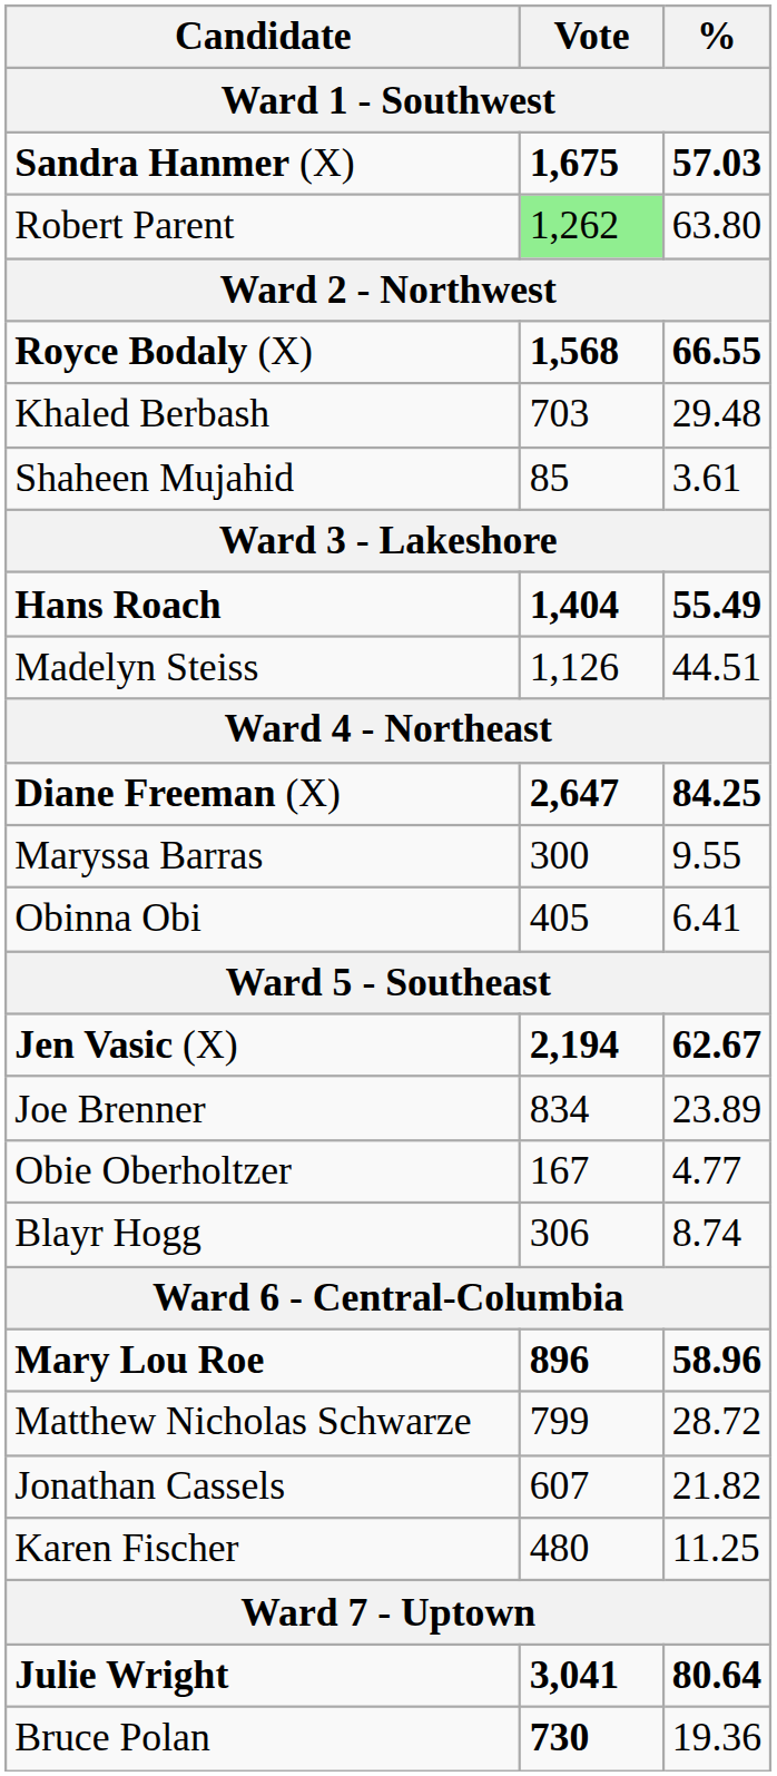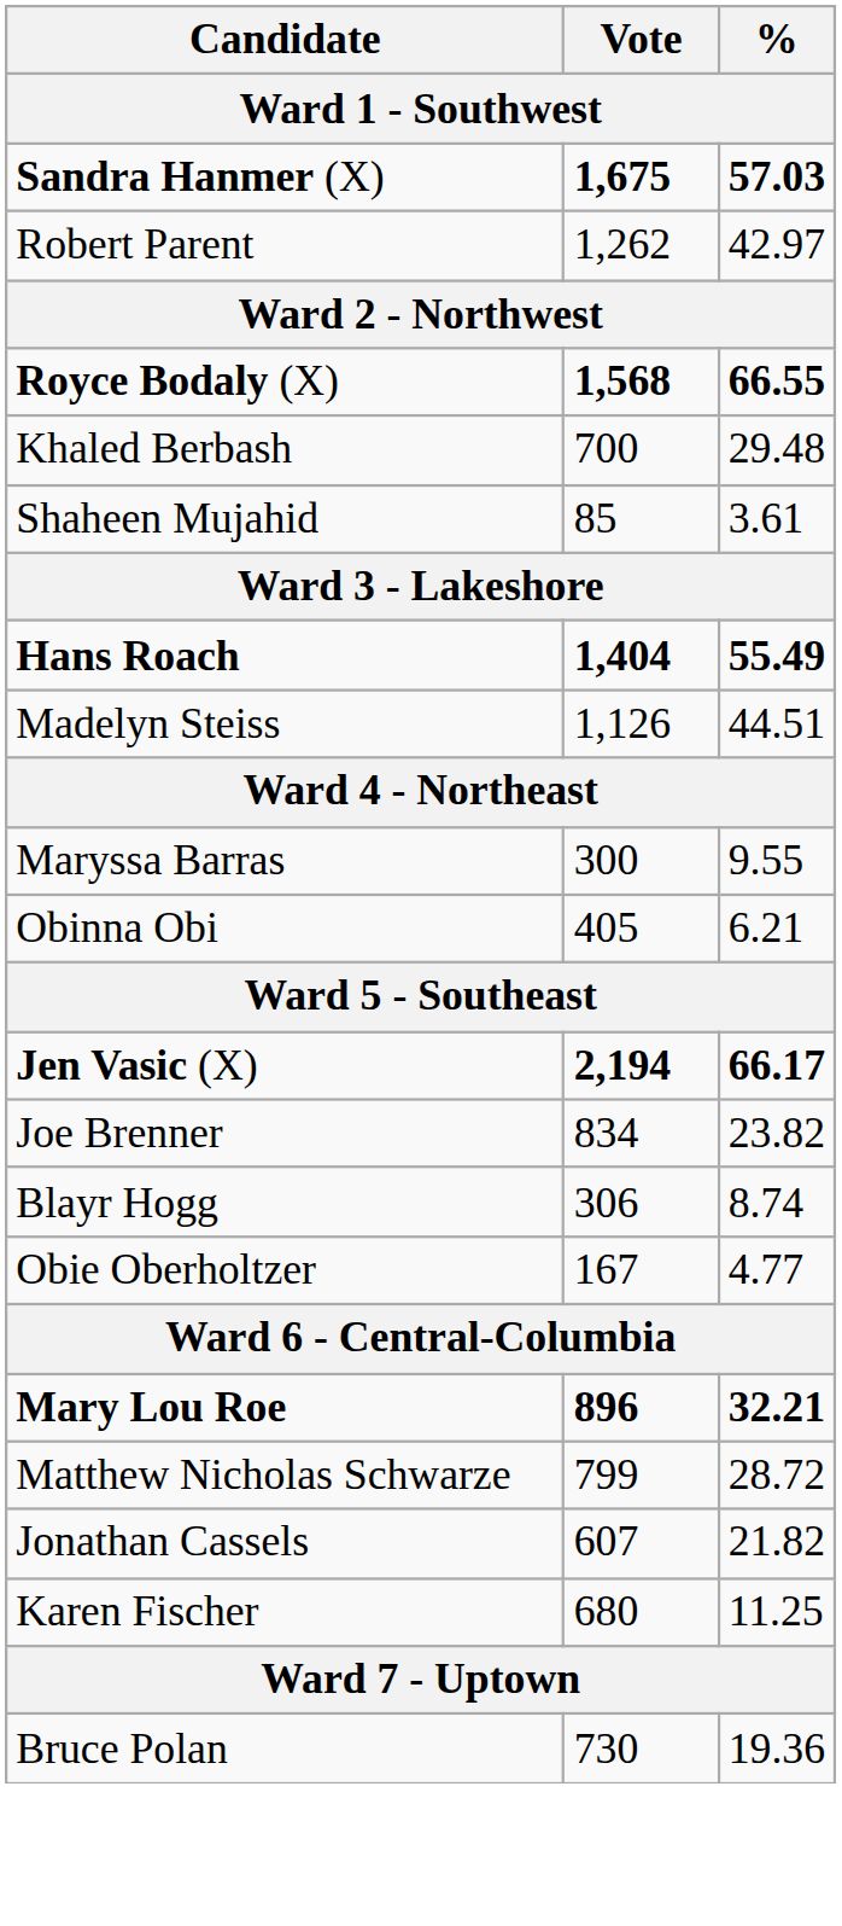 <table class="wikitable">
 <tr>
 <th bgcolor="#DDDDFF" width="200px">Candidate</th>
 <th bgcolor="#DDDDFF" width="50px">Vote</th>
 <th bgcolor="#DDDDFF" width="30px">%</th>
 </tr>
 <tr>
 <th colspan="3">Ward 1 - Southwest</th>
 </tr>
 <tr>
 <td><strong>Sandra Hanmer</strong> (X)</td>
 <td><strong>1,675</strong></td>
 <td><strong>57.03</strong></td>
 </tr>
 <tr>
 <td>Robert Parent</td>
-<td style="background: lightgreen;">1,262</td>
-<td>63.80</td>
+<td>1,262</td>
+<td>42.97</td>
 </tr>
 <tr>
 <th colspan="3">Ward 2 - Northwest</th>
 </tr>
 <tr>
 <td><strong>Royce Bodaly</strong> (X)</td>
 <td><strong>1,568</strong></td>
 <td><strong>66.55</strong></td>
 </tr>
 <tr>
 <td>Khaled Berbash</td>
-<td>703</td>
+<td>700</td>
 <td>29.48</td>
 </tr>
 <tr>
 <td>Shaheen Mujahid</td>
 <td>85</td>
 <td>3.61</td>
 </tr>
 <tr>
 <th colspan="3">Ward 3 - Lakeshore</th>
 </tr>
 <tr>
 <td><strong>Hans Roach</strong></td>
 <td><strong>1,404</strong></td>
 <td><strong>55.49</strong></td>
 </tr>
 <tr>
 <td>Madelyn Steiss</td>
 <td>1,126</td>
 <td>44.51</td>
 </tr>
 <tr>
 <th colspan="3">Ward 4 - Northeast</th>
 </tr>
 <tr>
-<td><strong>Diane Freeman</strong> (X)</td>
-<td><strong>2,647</strong></td>
-<td><strong>84.25</strong></td>
-</tr>
-<tr>
 <td>Maryssa Barras</td>
 <td>300</td>
 <td>9.55</td>
 </tr>
 <tr>
 <td>Obinna Obi</td>
 <td>405</td>
-<td>6.41</td>
+<td>6.21</td>
 </tr>
 <tr>
 <th colspan="3">Ward 5 - Southeast</th>
 </tr>
 <tr>
 <td><strong>Jen Vasic</strong> (X)</td>
 <td><strong>2,194</strong></td>
-<td><strong>62.67</strong></td>
+<td><strong>66.17</strong></td>
 </tr>
 <tr>
 <td>Joe Brenner</td>
 <td>834</td>
-<td>23.89</td>
+<td>23.82</td>
+</tr>
+<tr>
+<td>Blayr Hogg</td>
+<td>306</td>
+<td>8.74</td>
 </tr>
 <tr>
 <td>Obie Oberholtzer</td>
 <td>167</td>
 <td>4.77</td>
 </tr>
 <tr>
-<td>Blayr Hogg</td>
-<td>306</td>
-<td>8.74</td>
-</tr>
-<tr>
 <th colspan="3">Ward 6 - Central-Columbia</th>
 </tr>
 <tr>
 <td><strong>Mary Lou Roe</strong></td>
 <td><strong>896</strong></td>
-<td><strong>58.96</strong></td>
+<td><strong>32.21</strong></td>
 </tr>
 <tr>
 <td>Matthew Nicholas Schwarze</td>
 <td>799</td>
 <td>28.72</td>
 </tr>
 <tr>
 <td>Jonathan Cassels</td>
 <td>607</td>
 <td>21.82</td>
 </tr>
 <tr>
 <td>Karen Fischer</td>
-<td>480</td>
+<td>680</td>
 <td>11.25</td>
 </tr>
 <tr>
 <th colspan="3">Ward 7 - Uptown</th>
 </tr>
 <tr>
-<td><strong>Julie Wright</strong></td>
-<td><strong>3,041</strong></td>
-<td><strong>80.64</strong></td>
-</tr>
-<tr>
 <td>Bruce Polan</td>
-<td><strong>730</strong></td>
+<td>730</td>
 <td>19.36</td>
 </tr>
 </table>
